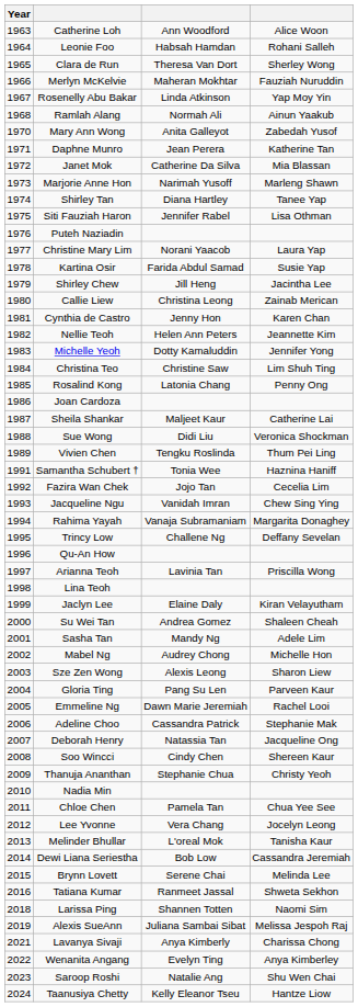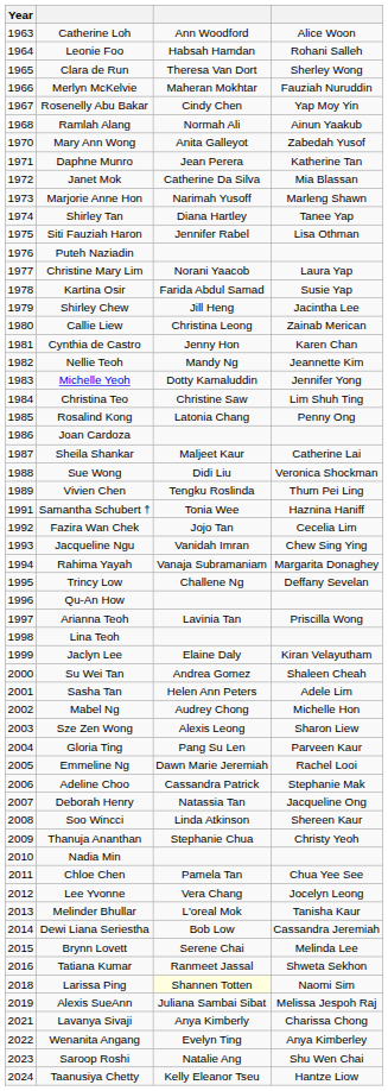 <table class="wikitable sortable" style="font-size: 95%; text-align:center">
 <tr>
 <th>Year</th>
 <th></th>
 <th></th>
 <th></th>
 </tr>
 <tr>
 <td>1963</td>
 <td>Catherine Loh</td>
 <td>Ann Woodford</td>
 <td>Alice Woon</td>
 </tr>
 <tr>
 <td>1964</td>
 <td>Leonie Foo</td>
 <td>Habsah Hamdan</td>
 <td>Rohani Salleh</td>
 </tr>
 <tr>
 <td>1965</td>
 <td>Clara de Run</td>
 <td>Theresa Van Dort</td>
 <td>Sherley Wong</td>
 </tr>
 <tr>
 <td>1966</td>
 <td>Merlyn McKelvie</td>
 <td>Maheran Mokhtar</td>
 <td>Fauziah Nuruddin</td>
 </tr>
 <tr>
 <td>1967</td>
 <td>Rosenelly Abu Bakar</td>
-<td>Linda Atkinson</td>
+<td>Cindy Chen</td>
 <td>Yap Moy Yin</td>
 </tr>
 <tr>
 <td>1968</td>
 <td>Ramlah Alang</td>
 <td>Normah Ali</td>
 <td>Ainun Yaakub</td>
 </tr>
 <tr>
 <td>1970</td>
 <td>Mary Ann Wong</td>
 <td>Anita Galleyot</td>
 <td>Zabedah Yusof</td>
 </tr>
 <tr>
 <td>1971</td>
 <td>Daphne Munro</td>
 <td>Jean Perera</td>
 <td>Katherine Tan</td>
 </tr>
 <tr>
 <td>1972</td>
 <td>Janet Mok</td>
 <td>Catherine Da Silva</td>
 <td>Mia Blassan</td>
 </tr>
 <tr>
 <td>1973</td>
 <td>Marjorie Anne Hon</td>
 <td>Narimah Yusoff</td>
 <td>Marleng Shawn</td>
 </tr>
 <tr>
 <td>1974</td>
 <td>Shirley Tan</td>
 <td>Diana Hartley</td>
 <td>Tanee Yap</td>
 </tr>
 <tr>
 <td>1975</td>
 <td>Siti Fauziah Haron</td>
 <td>Jennifer Rabel</td>
 <td>Lisa Othman</td>
 </tr>
 <tr>
 <td>1976</td>
 <td>Puteh Naziadin</td>
 <td></td>
 <td></td>
 </tr>
 <tr>
 <td>1977</td>
 <td>Christine Mary Lim</td>
 <td>Norani Yaacob</td>
 <td>Laura Yap</td>
 </tr>
 <tr>
 <td>1978</td>
 <td>Kartina Osir</td>
 <td>Farida Abdul Samad</td>
 <td>Susie Yap</td>
 </tr>
 <tr>
 <td>1979</td>
 <td>Shirley Chew</td>
 <td>Jill Heng</td>
 <td>Jacintha Lee</td>
 </tr>
 <tr>
 <td>1980</td>
 <td>Callie Liew</td>
 <td>Christina Leong</td>
 <td>Zainab Merican</td>
 </tr>
 <tr>
 <td>1981</td>
 <td>Cynthia de Castro</td>
 <td>Jenny Hon</td>
 <td>Karen Chan</td>
 </tr>
 <tr>
 <td>1982</td>
 <td>Nellie Teoh</td>
-<td>Helen Ann Peters</td>
+<td>Mandy Ng</td>
 <td>Jeannette Kim</td>
 </tr>
 <tr>
 <td>1983</td>
 <td><a href='#'>Michelle Yeoh</a></td>
 <td>Dotty Kamaluddin</td>
 <td>Jennifer Yong</td>
 </tr>
 <tr>
 <td>1984</td>
 <td>Christina Teo</td>
 <td>Christine Saw</td>
 <td>Lim Shuh Ting</td>
 </tr>
 <tr>
 <td>1985</td>
 <td>Rosalind Kong</td>
 <td>Latonia Chang</td>
 <td>Penny Ong</td>
 </tr>
 <tr>
 <td>1986</td>
 <td>Joan Cardoza</td>
 <td></td>
 <td></td>
 </tr>
 <tr>
 <td>1987</td>
 <td>Sheila Shankar</td>
 <td>Maljeet Kaur</td>
 <td>Catherine Lai</td>
 </tr>
 <tr>
 <td>1988</td>
 <td>Sue Wong</td>
 <td>Didi Liu</td>
 <td>Veronica Shockman</td>
 </tr>
 <tr>
 <td>1989</td>
 <td>Vivien Chen</td>
 <td>Tengku Roslinda</td>
 <td>Thum Pei Ling</td>
 </tr>
 <tr>
 <td>1991</td>
 <td>Samantha Schubert †</td>
 <td>Tonia Wee</td>
 <td>Haznina Haniff</td>
 </tr>
 <tr>
 <td>1992</td>
 <td>Fazira Wan Chek</td>
 <td>Jojo Tan</td>
 <td>Cecelia Lim</td>
 </tr>
 <tr>
 <td>1993</td>
 <td>Jacqueline Ngu</td>
 <td>Vanidah Imran</td>
 <td>Chew Sing Ying</td>
 </tr>
 <tr>
 <td>1994</td>
 <td>Rahima Yayah</td>
 <td>Vanaja Subramaniam</td>
 <td>Margarita Donaghey</td>
 </tr>
 <tr>
 <td>1995</td>
 <td>Trincy Low</td>
 <td>Challene Ng</td>
 <td>Deffany Sevelan</td>
 </tr>
 <tr>
 <td>1996</td>
 <td>Qu-An How</td>
 <td></td>
 <td></td>
 </tr>
 <tr>
 <td>1997</td>
 <td>Arianna Teoh</td>
 <td>Lavinia Tan</td>
 <td>Priscilla Wong</td>
 </tr>
 <tr>
 <td>1998</td>
 <td>Lina Teoh</td>
 <td></td>
 <td></td>
 </tr>
 <tr>
 <td>1999</td>
 <td>Jaclyn Lee</td>
 <td>Elaine Daly</td>
 <td>Kiran Velayutham</td>
 </tr>
 <tr>
 <td>2000</td>
 <td>Su Wei Tan</td>
 <td>Andrea Gomez</td>
 <td>Shaleen Cheah</td>
 </tr>
 <tr>
 <td>2001</td>
 <td>Sasha Tan</td>
-<td>Mandy Ng</td>
+<td>Helen Ann Peters</td>
 <td>Adele Lim</td>
 </tr>
 <tr>
 <td>2002</td>
 <td>Mabel Ng</td>
 <td>Audrey Chong</td>
 <td>Michelle Hon</td>
 </tr>
 <tr>
 <td>2003</td>
 <td>Sze Zen Wong</td>
 <td>Alexis Leong</td>
 <td>Sharon Liew</td>
 </tr>
 <tr>
 <td>2004</td>
 <td>Gloria Ting</td>
 <td>Pang Su Len</td>
 <td>Parveen Kaur</td>
 </tr>
 <tr>
 <td>2005</td>
 <td>Emmeline Ng</td>
 <td>Dawn Marie Jeremiah</td>
 <td>Rachel Looi</td>
 </tr>
 <tr>
 <td>2006</td>
 <td>Adeline Choo</td>
 <td>Cassandra Patrick</td>
 <td>Stephanie Mak</td>
 </tr>
 <tr>
 <td>2007</td>
 <td>Deborah Henry</td>
 <td>Natassia Tan</td>
 <td>Jacqueline Ong</td>
 </tr>
 <tr>
 <td>2008</td>
 <td>Soo Wincci</td>
-<td>Cindy Chen</td>
+<td>Linda Atkinson</td>
 <td>Shereen Kaur</td>
 </tr>
 <tr>
 <td>2009</td>
 <td>Thanuja Ananthan</td>
 <td>Stephanie Chua</td>
 <td>Christy Yeoh</td>
 </tr>
 <tr>
 <td>2010</td>
 <td>Nadia Min</td>
 <td></td>
 <td></td>
 </tr>
 <tr>
 <td>2011</td>
 <td>Chloe Chen</td>
 <td>Pamela Tan</td>
 <td>Chua Yee See</td>
 </tr>
 <tr>
 <td>2012</td>
 <td>Lee Yvonne</td>
 <td>Vera Chang</td>
 <td>Jocelyn Leong</td>
 </tr>
 <tr>
 <td>2013</td>
 <td>Melinder Bhullar</td>
 <td>L'oreal Mok</td>
 <td>Tanisha Kaur</td>
 </tr>
 <tr>
 <td>2014</td>
 <td>Dewi Liana Seriestha</td>
 <td>Bob Low</td>
 <td>Cassandra Jeremiah</td>
 </tr>
 <tr>
 <td>2015</td>
 <td>Brynn Lovett</td>
 <td>Serene Chai</td>
 <td>Melinda Lee</td>
 </tr>
 <tr>
 <td>2016</td>
 <td>Tatiana Kumar</td>
 <td>Ranmeet Jassal</td>
 <td>Shweta Sekhon</td>
 </tr>
 <tr>
 <td>2018</td>
 <td>Larissa Ping</td>
-<td>Shannen Totten</td>
+<td style="background: lightyellow;">Shannen Totten</td>
 <td>Naomi Sim</td>
 </tr>
 <tr>
 <td>2019</td>
 <td>Alexis SueAnn</td>
 <td>Juliana Sambai Sibat</td>
 <td>Melissa Jespoh Raj</td>
 </tr>
 <tr>
 <td>2021</td>
 <td>Lavanya Sivaji</td>
 <td>Anya Kimberly</td>
 <td>Charissa Chong</td>
 </tr>
 <tr>
 <td>2022</td>
 <td>Wenanita Angang</td>
 <td>Evelyn Ting</td>
 <td>Anya Kimberley</td>
 </tr>
 <tr>
 <td>2023</td>
 <td>Saroop Roshi</td>
 <td>Natalie Ang</td>
 <td>Shu Wen Chai</td>
 </tr>
 <tr>
 <td>2024</td>
 <td>Taanusiya Chetty</td>
 <td>Kelly Eleanor Tseu</td>
 <td>Hantze Liow</td>
 </tr>
 </table>
